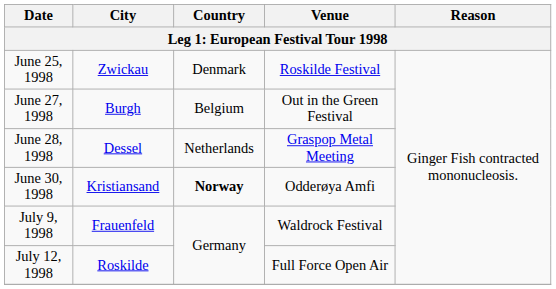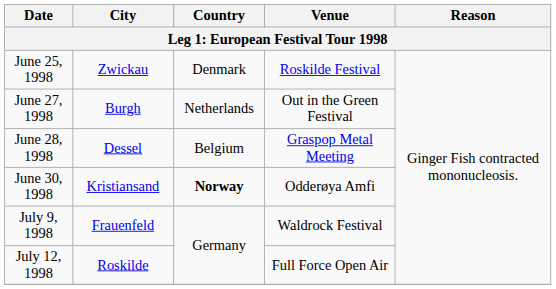 <table class="wikitable" style="text-align:center;">
 <tr>
 <th scope="col" style="width:11em;">Date</th>
 <th scope="col" style="width:11em;">City</th>
 <th scope="col" style="width:9em;">Country</th>
 <th scope="col" style="width:22.5em;">Venue</th>
 <th scope="col" style="width:22.5em;">Reason</th>
 </tr>
 <tr>
 <th colspan="5">Leg 1: European Festival Tour 1998</th>
 </tr>
 <tr>
 <td>June 25, 1998</td>
 <td><a href='#'>Zwickau</a></td>
 <td>Denmark</td>
 <td><a href='#'>Roskilde Festival</a></td>
 <td rowspan="6">Ginger Fish contracted mononucleosis.</td>
 </tr>
 <tr>
 <td>June 27, 1998</td>
 <td><a href='#'>Burgh</a></td>
-<td>Belgium</td>
+<td>Netherlands</td>
 <td>Out in the Green Festival</td>
 </tr>
 <tr>
 <td>June 28, 1998</td>
 <td><a href='#'>Dessel</a></td>
-<td>Netherlands</td>
+<td>Belgium</td>
 <td><a href='#'>Graspop Metal Meeting</a></td>
 </tr>
 <tr>
 <td>June 30, 1998</td>
 <td><a href='#'>Kristiansand</a></td>
 <td><strong>Norway</strong></td>
 <td>Odderøya Amfi</td>
 </tr>
 <tr>
 <td>July 9, 1998</td>
 <td><a href='#'>Frauenfeld</a></td>
 <td rowspan="2">Germany</td>
 <td>Waldrock Festival</td>
 </tr>
 <tr>
 <td>July 12, 1998</td>
 <td><a href='#'>Roskilde</a></td>
 <td>Full Force Open Air</td>
 </tr>
 <tr>
 </tr>
 </table>
